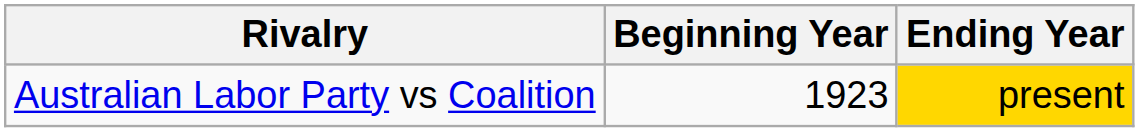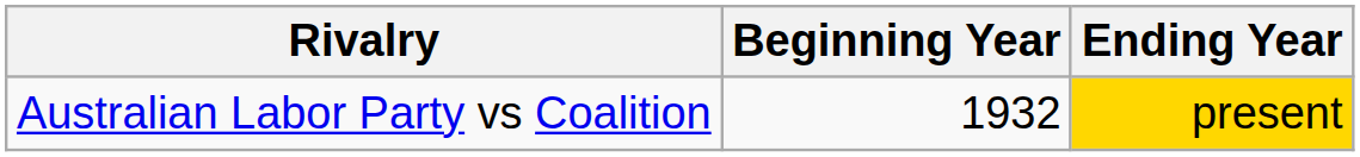 <table class="wikitable sortable">
 <tr>
 <th>Rivalry</th>
 <th>Beginning Year</th>
 <th>Ending Year</th>
 </tr>
 <tr>
 <td><a href='#'>Australian Labor Party</a> vs <a href='#'>Coalition</a></td>
-<td style="text-align:right;">1923</td>
+<td style="text-align:right;">1932</td>
 <td style="background: gold; text-align:right;">present</td>
 </tr>
 </table>
